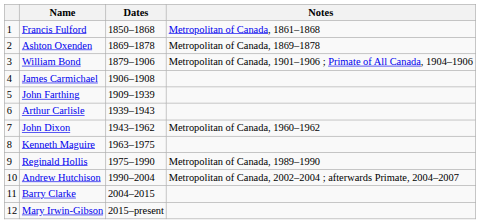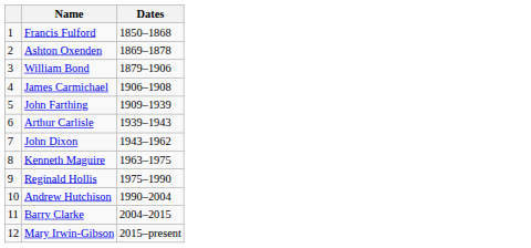 <table class="wikitable">
 <tr>
 <th></th>
 <th>Name</th>
 <th>Dates</th>
-<th>Notes</th>
 </tr>
 <tr>
 <td>1</td>
 <td><a href='#'>Francis Fulford</a></td>
 <td>1850–1868</td>
-<td><a href='#'>Metropolitan of Canada</a>, 1861–1868</td>
 </tr>
 <tr>
 <td>2</td>
 <td><a href='#'>Ashton Oxenden</a></td>
 <td>1869–1878</td>
-<td>Metropolitan of Canada, 1869–1878</td>
 </tr>
 <tr>
 <td>3</td>
 <td><a href='#'>William Bond</a></td>
 <td>1879–1906</td>
-<td>Metropolitan of Canada, 1901–1906 ; <a href='#'>Primate of All Canada</a>, 1904–1906</td>
 </tr>
 <tr>
 <td>4</td>
 <td><a href='#'>James Carmichael</a></td>
 <td>1906–1908</td>
-<td></td>
 </tr>
 <tr>
 <td>5</td>
 <td><a href='#'>John Farthing</a></td>
 <td>1909–1939</td>
-<td></td>
 </tr>
 <tr>
 <td>6</td>
 <td><a href='#'>Arthur Carlisle</a></td>
 <td>1939–1943</td>
-<td></td>
 </tr>
 <tr>
 <td>7</td>
 <td><a href='#'>John Dixon</a></td>
 <td>1943–1962</td>
-<td>Metropolitan of Canada, 1960–1962</td>
 </tr>
 <tr>
 <td>8</td>
 <td><a href='#'>Kenneth Maguire</a></td>
 <td>1963–1975</td>
-<td></td>
 </tr>
 <tr>
 <td>9</td>
 <td><a href='#'>Reginald Hollis</a></td>
 <td>1975–1990</td>
-<td>Metropolitan of Canada, 1989–1990</td>
 </tr>
 <tr>
 <td>10</td>
 <td><a href='#'>Andrew Hutchison</a></td>
 <td>1990–2004</td>
-<td>Metropolitan of Canada, 2002–2004 ; afterwards Primate, 2004–2007</td>
 </tr>
 <tr>
 <td>11</td>
 <td><a href='#'>Barry Clarke</a></td>
 <td>2004–2015</td>
-<td></td>
 </tr>
 <tr>
 <td>12</td>
 <td><a href='#'>Mary Irwin-Gibson</a></td>
 <td>2015–present</td>
-<td></td>
 </tr>
 </table>
